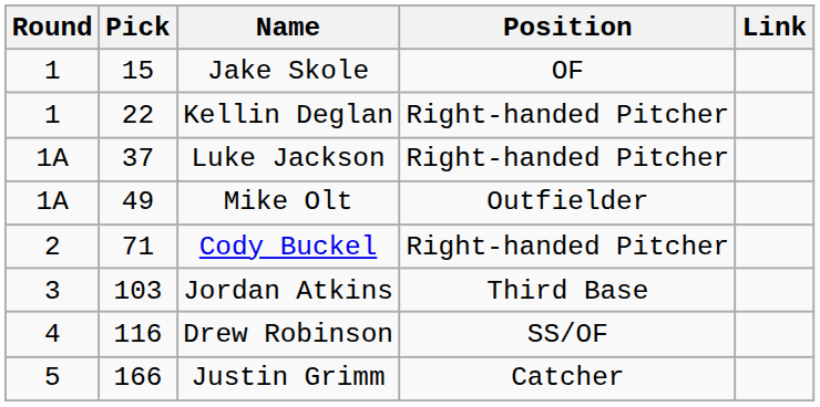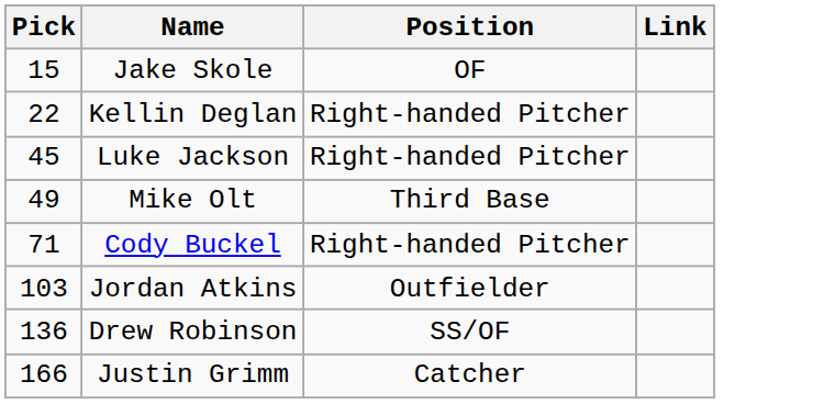 <table class="wikitable sortable" style="text-align:center;">
 <tr>
-<th>Round</th>
 <th>Pick</th>
 <th>Name</th>
 <th>Position</th>
 <th>Link</th>
 </tr>
 <tr>
-<td>1</td>
 <td>15</td>
 <td>Jake Skole</td>
 <td>OF</td>
 <td></td>
 </tr>
 <tr>
-<td>1</td>
 <td>22</td>
 <td>Kellin Deglan</td>
 <td>Right-handed Pitcher</td>
 <td></td>
 </tr>
 <tr>
-<td>1A</td>
-<td>37</td>
+<td>45</td>
 <td>Luke Jackson</td>
 <td>Right-handed Pitcher</td>
 <td></td>
 </tr>
 <tr>
-<td>1A</td>
 <td>49</td>
 <td>Mike Olt</td>
-<td>Outfielder</td>
+<td>Third Base</td>
 <td></td>
 </tr>
 <tr>
-<td>2</td>
 <td>71</td>
 <td><a href='#'>Cody Buckel</a></td>
 <td>Right-handed Pitcher</td>
 <td></td>
 </tr>
 <tr>
-<td>3</td>
 <td>103</td>
 <td>Jordan Atkins</td>
-<td>Third Base</td>
+<td>Outfielder</td>
 <td></td>
 </tr>
 <tr>
-<td>4</td>
-<td>116</td>
+<td>136</td>
 <td>Drew Robinson</td>
 <td>SS/OF</td>
 <td></td>
 </tr>
 <tr>
-<td>5</td>
 <td>166</td>
 <td>Justin Grimm</td>
 <td>Catcher</td>
 <td></td>
 </tr>
 </table>
